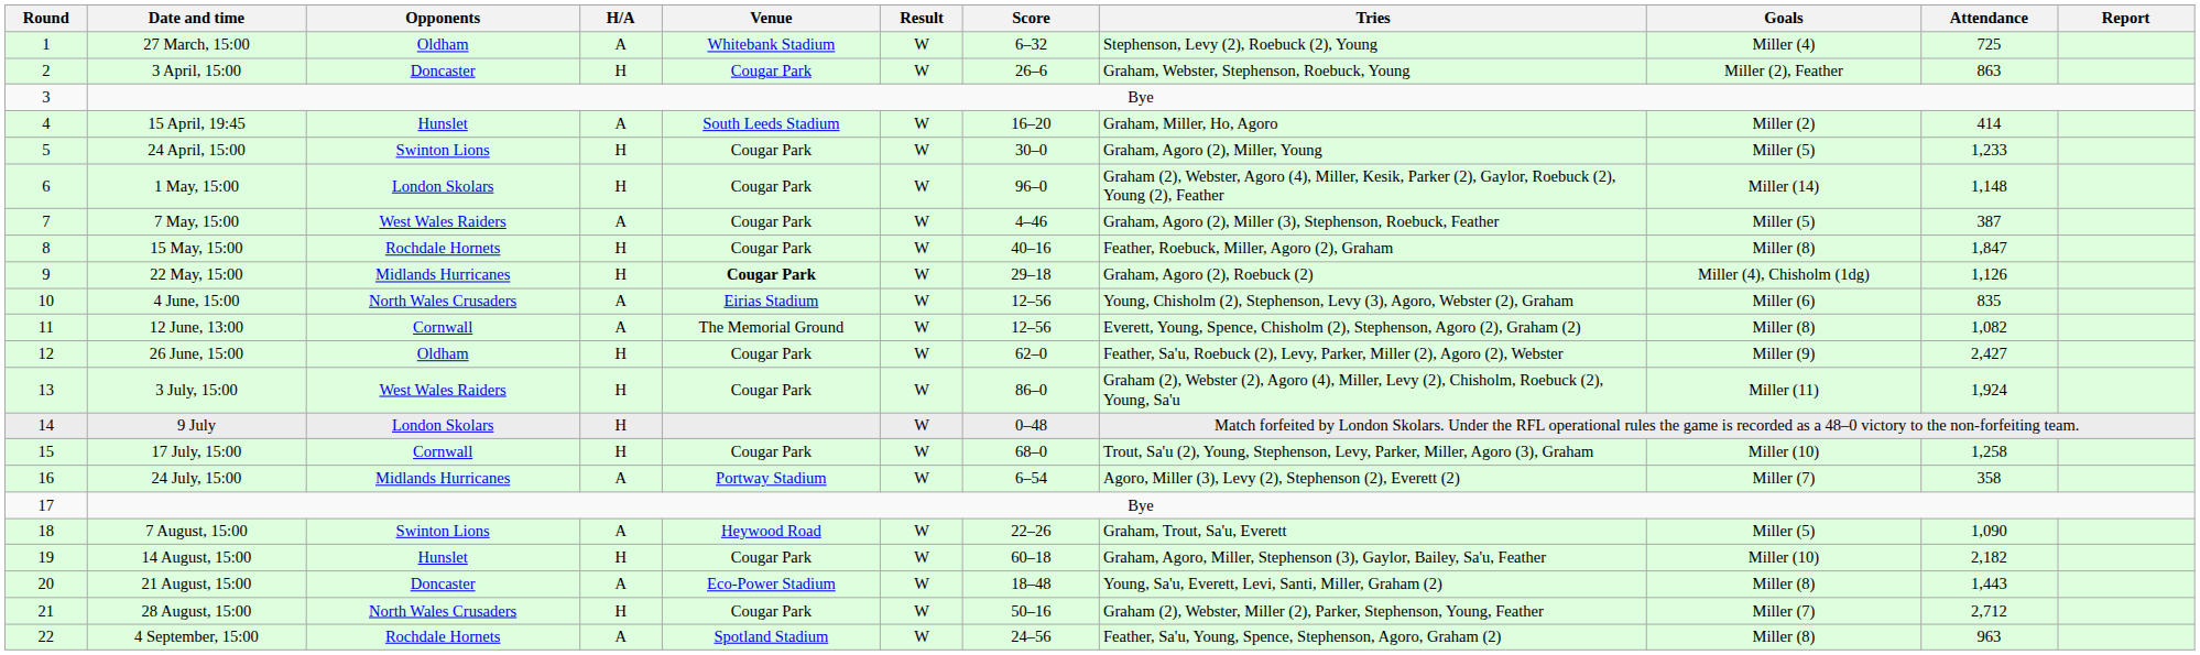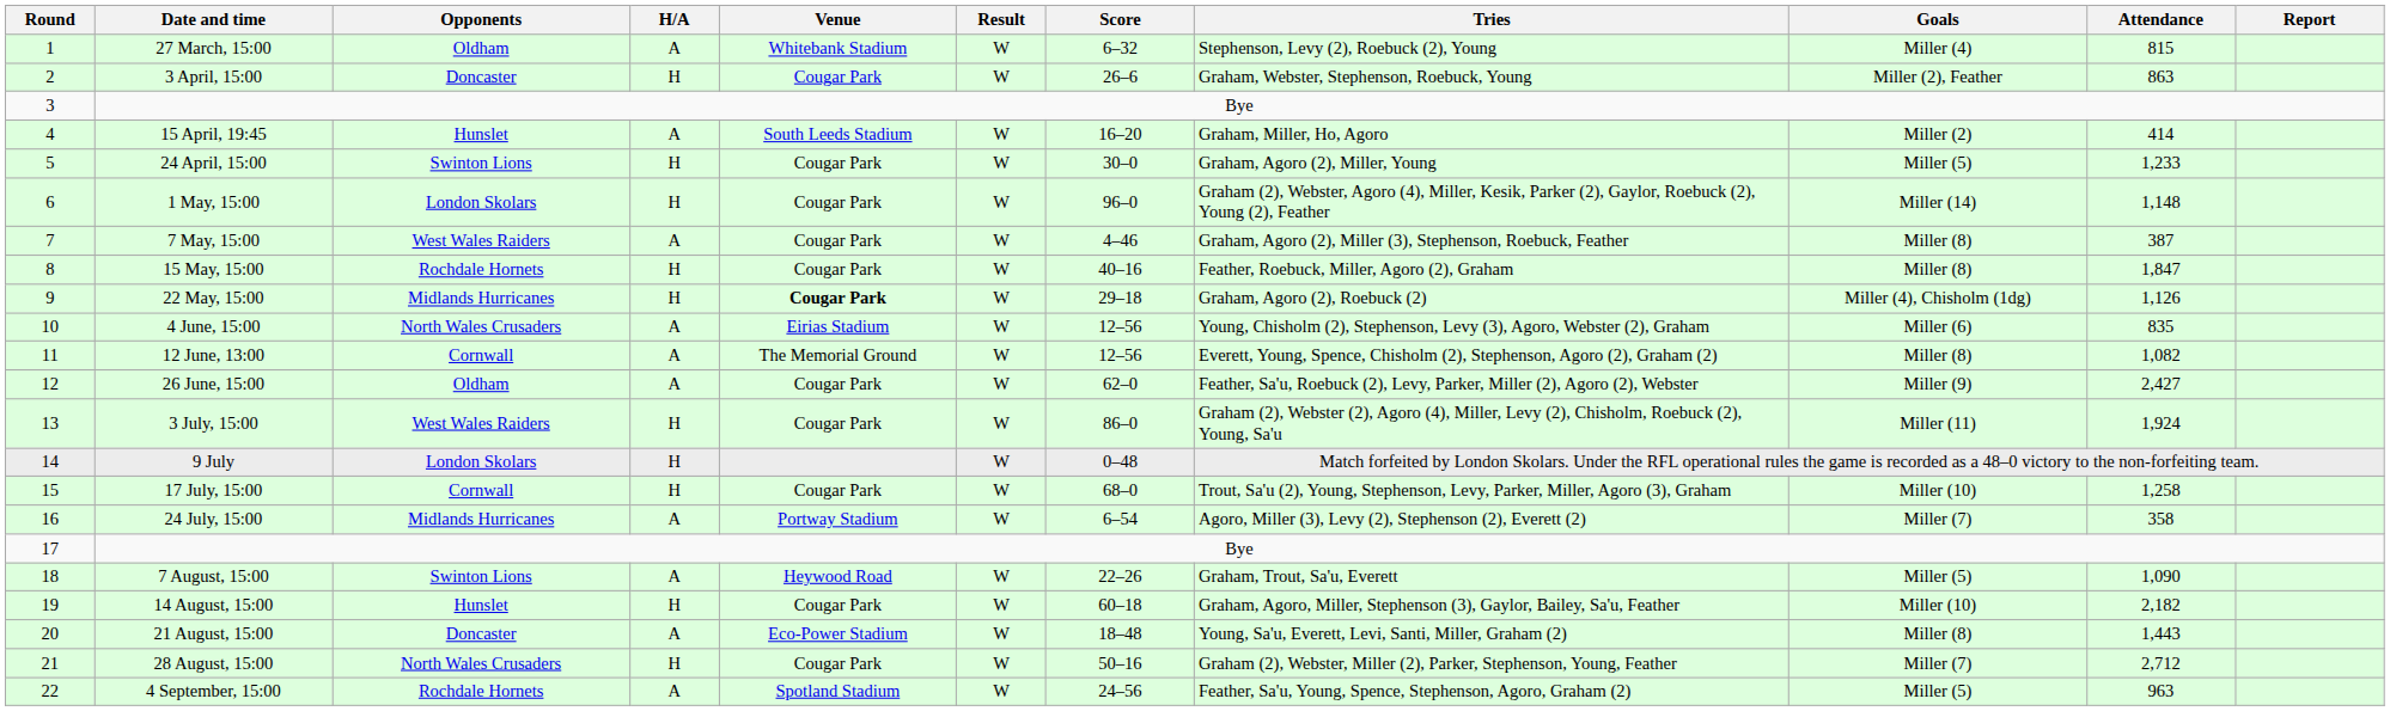 <table class="wikitable" style="font-size:90%; text-align:center;">
 <tr>
 <th scope="col" width=3%>Round</th>
 <th scope="col" width=8%>Date and time</th>
 <th scope="col" width=10%>Opponents</th>
 <th scope="col" width=3%>H/A</th>
 <th scope="col" width=8%>Venue</th>
 <th scope="col" width=3%>Result</th>
 <th scope="col" width=5%>Score</th>
 <th scope="col" width=20%>Tries</th>
 <th scope="col" width=10%>Goals</th>
 <th scope="col" width=5%>Attendance</th>
 <th scope="col" width=5%>Report</th>
 </tr>
 <tr style="background:#ddffdd;">
 <td>1</td>
 <td>27 March, 15:00</td>
 <td> <a href='#'>Oldham</a></td>
 <td>A</td>
 <td><a href='#'>Whitebank Stadium</a></td>
 <td>W</td>
 <td>6–32</td>
 <td style="text-align:left;">Stephenson, Levy (2), Roebuck (2), Young</td>
 <td>Miller (4)</td>
-<td>725</td>
+<td>815</td>
 <td></td>
 </tr>
 <tr style="background:#ddffdd;">
 <td>2</td>
 <td>3 April, 15:00</td>
 <td> <a href='#'>Doncaster</a></td>
 <td>H</td>
 <td><a href='#'>Cougar Park</a></td>
 <td>W</td>
 <td>26–6</td>
 <td style="text-align:left;">Graham, Webster, Stephenson, Roebuck, Young</td>
 <td>Miller (2), Feather</td>
 <td>863</td>
 <td></td>
 </tr>
 <tr>
 <td>3</td>
 <td colspan=10>Bye</td>
 </tr>
 <tr style="background:#ddffdd;">
 <td>4</td>
 <td>15 April, 19:45</td>
 <td> <a href='#'>Hunslet</a></td>
 <td>A</td>
 <td><a href='#'>South Leeds Stadium</a></td>
 <td>W</td>
 <td>16–20</td>
 <td style="text-align:left;">Graham, Miller, Ho, Agoro</td>
 <td>Miller (2)</td>
 <td>414</td>
 <td></td>
 </tr>
 <tr style="background:#ddffdd;">
 <td>5</td>
 <td>24 April, 15:00</td>
 <td> <a href='#'>Swinton Lions</a></td>
 <td>H</td>
 <td>Cougar Park</td>
 <td>W</td>
 <td>30–0</td>
 <td style="text-align:left;">Graham, Agoro (2), Miller, Young</td>
 <td>Miller (5)</td>
 <td>1,233</td>
 <td></td>
 </tr>
 <tr style="background:#ddffdd;">
 <td>6</td>
 <td>1 May, 15:00</td>
 <td> <a href='#'>London Skolars</a></td>
 <td>H</td>
 <td>Cougar Park</td>
 <td>W</td>
 <td>96–0</td>
 <td style="text-align:left;">Graham (2), Webster, Agoro (4), Miller, Kesik, Parker (2), Gaylor, Roebuck (2), Young (2), Feather</td>
 <td>Miller (14)</td>
 <td>1,148</td>
 <td></td>
 </tr>
 <tr style="background:#ddffdd;">
 <td>7</td>
 <td>7 May, 15:00</td>
 <td> <a href='#'>West Wales Raiders</a></td>
 <td>A</td>
 <td>Cougar Park</td>
 <td>W</td>
 <td>4–46</td>
 <td style="text-align:left;">Graham, Agoro (2), Miller (3), Stephenson, Roebuck, Feather</td>
-<td>Miller (5)</td>
+<td>Miller (8)</td>
 <td>387</td>
 <td></td>
 </tr>
 <tr style="background:#ddffdd;">
 <td>8</td>
 <td>15 May, 15:00</td>
 <td> <a href='#'>Rochdale Hornets</a></td>
 <td>H</td>
 <td>Cougar Park</td>
 <td>W</td>
 <td>40–16</td>
 <td style="text-align:left;">Feather, Roebuck, Miller, Agoro (2), Graham</td>
 <td>Miller (8)</td>
 <td>1,847</td>
 <td></td>
 </tr>
 <tr style="background:#ddffdd;">
 <td>9</td>
 <td>22 May, 15:00</td>
 <td> <a href='#'>Midlands Hurricanes</a></td>
 <td>H</td>
 <td><strong>Cougar Park</strong></td>
 <td>W</td>
 <td>29–18</td>
 <td style="text-align:left;">Graham, Agoro (2), Roebuck (2)</td>
 <td>Miller (4), Chisholm (1dg)</td>
 <td>1,126</td>
 <td></td>
 </tr>
 <tr style="background:#ddffdd;">
 <td>10</td>
 <td>4 June, 15:00</td>
 <td> <a href='#'>North Wales Crusaders</a></td>
 <td>A</td>
 <td><a href='#'>Eirias Stadium</a></td>
 <td>W</td>
 <td>12–56</td>
 <td style="text-align:left;">Young, Chisholm (2), Stephenson, Levy (3), Agoro, Webster (2), Graham</td>
 <td>Miller (6)</td>
 <td>835</td>
 <td></td>
 </tr>
 <tr style="background:#ddffdd;">
 <td>11</td>
 <td>12 June, 13:00</td>
 <td> <a href='#'>Cornwall</a></td>
 <td>A</td>
 <td>The Memorial Ground</td>
 <td>W</td>
 <td>12–56</td>
 <td style="text-align:left;">Everett, Young, Spence, Chisholm (2), Stephenson, Agoro (2), Graham (2)</td>
 <td>Miller (8)</td>
 <td>1,082</td>
 <td></td>
 </tr>
 <tr style="background:#ddffdd;">
 <td>12</td>
 <td>26 June, 15:00</td>
 <td> <a href='#'>Oldham</a></td>
-<td>H</td>
+<td>A</td>
 <td>Cougar Park</td>
 <td>W</td>
 <td>62–0</td>
 <td style="text-align:left;">Feather, Sa'u, Roebuck (2), Levy, Parker, Miller (2), Agoro (2), Webster</td>
 <td>Miller (9)</td>
 <td>2,427</td>
 <td></td>
 </tr>
 <tr style="background:#ddffdd;">
 <td>13</td>
 <td>3 July, 15:00</td>
 <td> <a href='#'>West Wales Raiders</a></td>
 <td>H</td>
 <td>Cougar Park</td>
 <td>W</td>
 <td>86–0</td>
 <td style="text-align:left;">Graham (2), Webster (2), Agoro (4), Miller, Levy (2), Chisholm, Roebuck (2), Young, Sa'u</td>
 <td>Miller (11)</td>
 <td>1,924</td>
 <td></td>
 </tr>
 <tr style="background: #ececec;">
 <td>14</td>
 <td>9 July</td>
 <td> <a href='#'>London Skolars</a></td>
 <td>H</td>
 <td></td>
 <td>W</td>
 <td>0–48</td>
 <td colspan=4>Match forfeited by London Skolars. Under the RFL operational rules the game is recorded as a 48–0 victory to the non-forfeiting team.</td>
 </tr>
 <tr style="background:#ddffdd;">
 <td>15</td>
 <td>17 July, 15:00</td>
 <td> <a href='#'>Cornwall</a></td>
 <td>H</td>
 <td>Cougar Park</td>
 <td>W</td>
 <td>68–0</td>
 <td style="text-align:left;">Trout, Sa'u (2), Young, Stephenson, Levy, Parker, Miller, Agoro (3), Graham</td>
 <td>Miller (10)</td>
 <td>1,258</td>
 <td></td>
 </tr>
 <tr style="background:#ddffdd;">
 <td>16</td>
 <td>24 July, 15:00</td>
 <td> <a href='#'>Midlands Hurricanes</a></td>
 <td>A</td>
 <td><a href='#'>Portway Stadium</a></td>
 <td>W</td>
 <td>6–54</td>
 <td style="text-align:left;">Agoro, Miller (3), Levy (2), Stephenson (2), Everett (2)</td>
 <td>Miller (7)</td>
 <td>358</td>
 <td></td>
 </tr>
 <tr>
 <td>17</td>
 <td colspan=10>Bye</td>
 </tr>
 <tr style="background:#ddffdd;">
 <td>18</td>
 <td>7 August, 15:00</td>
 <td> <a href='#'>Swinton Lions</a></td>
 <td>A</td>
 <td><a href='#'>Heywood Road</a></td>
 <td>W</td>
 <td>22–26</td>
 <td style="text-align:left;">Graham, Trout, Sa'u, Everett</td>
 <td>Miller (5)</td>
 <td>1,090</td>
 <td></td>
 </tr>
 <tr style="background:#ddffdd;">
 <td>19</td>
 <td>14 August, 15:00</td>
 <td> <a href='#'>Hunslet</a></td>
 <td>H</td>
 <td>Cougar Park</td>
 <td>W</td>
 <td>60–18</td>
 <td style="text-align:left;">Graham, Agoro, Miller, Stephenson (3), Gaylor, Bailey, Sa'u, Feather</td>
 <td>Miller (10)</td>
 <td>2,182</td>
 <td></td>
 </tr>
 <tr style="background:#ddffdd;">
 <td>20</td>
 <td>21 August, 15:00</td>
 <td> <a href='#'>Doncaster</a></td>
 <td>A</td>
 <td><a href='#'>Eco-Power Stadium</a></td>
 <td>W</td>
 <td>18–48</td>
 <td style="text-align:left;">Young, Sa'u, Everett, Levi, Santi, Miller, Graham (2)</td>
 <td>Miller (8)</td>
 <td>1,443</td>
 <td></td>
 </tr>
 <tr style="background:#ddffdd;">
 <td>21</td>
 <td>28 August, 15:00</td>
 <td> <a href='#'>North Wales Crusaders</a></td>
 <td>H</td>
 <td>Cougar Park</td>
 <td>W</td>
 <td>50–16</td>
 <td style="text-align:left;">Graham (2), Webster, Miller (2), Parker, Stephenson, Young, Feather</td>
 <td>Miller (7)</td>
 <td>2,712</td>
 <td></td>
 </tr>
 <tr style="background:#ddffdd;">
 <td>22</td>
 <td>4 September, 15:00</td>
 <td> <a href='#'>Rochdale Hornets</a></td>
 <td>A</td>
 <td><a href='#'>Spotland Stadium</a></td>
 <td>W</td>
 <td>24–56</td>
 <td style="text-align:left;">Feather, Sa'u, Young, Spence, Stephenson, Agoro, Graham (2)</td>
-<td>Miller (8)</td>
+<td>Miller (5)</td>
 <td>963</td>
 <td></td>
 </tr>
 </table>
